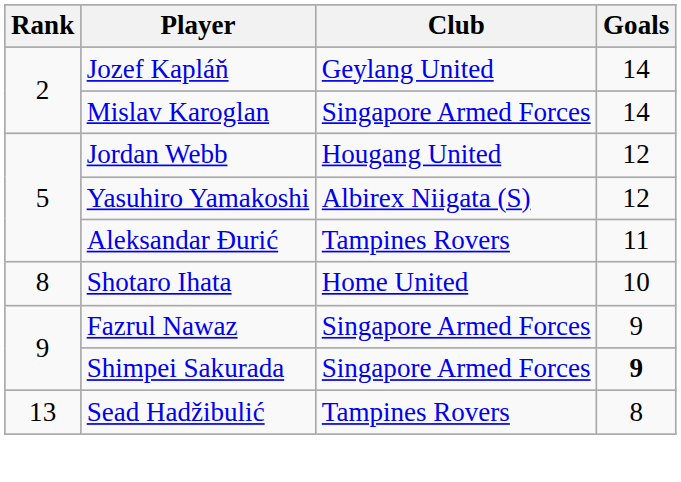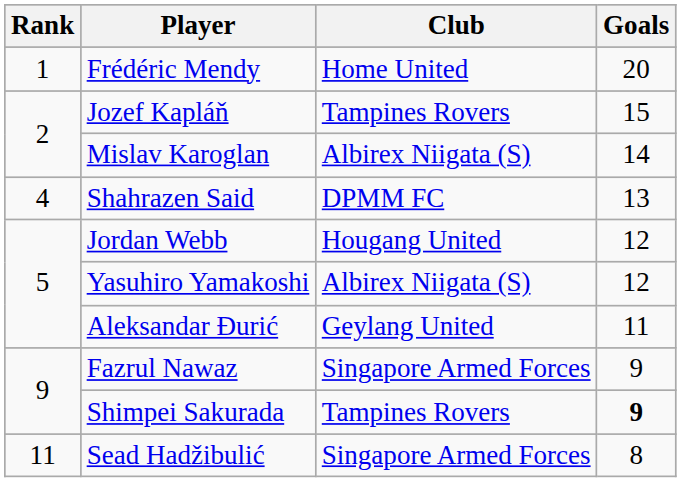 <table class="wikitable" style="text-align:center">
 <tr>
 <th>Rank</th>
 <th>Player</th>
 <th>Club</th>
 <th>Goals</th>
 </tr>
 <tr>
+<td>1</td>
+<td align="left"> <a href='#'>Frédéric Mendy</a></td>
+<td align="left"><a href='#'>Home United</a></td>
+<td>20</td>
+</tr>
+<tr>
 <td rowspan=2>2</td>
 <td align="left"> <a href='#'>Jozef Kapláň</a></td>
-<td align="left"><a href='#'>Geylang United</a></td>
+<td align="left"><a href='#'>Tampines Rovers</a></td>
+<td>15</td>
+</tr>
+<tr>
+<td align="left"> <a href='#'>Mislav Karoglan</a></td>
+<td align="left"> <a href='#'>Albirex Niigata (S)</a></td>
 <td>14</td>
 </tr>
 <tr>
-<td align="left"> <a href='#'>Mislav Karoglan</a></td>
-<td align="left"><a href='#'>Singapore Armed Forces</a></td>
-<td>14</td>
+<td>4</td>
+<td align="left"> <a href='#'>Shahrazen Said</a></td>
+<td align="left"> <a href='#'>DPMM FC</a></td>
+<td>13</td>
 </tr>
 <tr>
 <td rowspan=3>5</td>
 <td align="left"> <a href='#'>Jordan Webb</a></td>
 <td align="left"><a href='#'>Hougang United</a></td>
 <td>12</td>
 </tr>
 <tr>
 <td align="left"> <a href='#'>Yasuhiro Yamakoshi</a></td>
 <td align="left"> <a href='#'>Albirex Niigata (S)</a></td>
 <td>12</td>
 </tr>
 <tr>
 <td align="left"><a href='#'>Aleksandar Đurić</a></td>
-<td align="left"><a href='#'>Tampines Rovers</a></td>
+<td align="left"><a href='#'>Geylang United</a></td>
 <td>11</td>
-</tr>
-<tr>
-<td>8</td>
-<td align="left"> <a href='#'>Shotaro Ihata</a></td>
-<td align="left"><a href='#'>Home United</a></td>
-<td>10</td>
 </tr>
 <tr>
 <td rowspan=2>9</td>
 <td align="left"><a href='#'>Fazrul Nawaz</a></td>
 <td align="left"><a href='#'>Singapore Armed Forces</a></td>
 <td>9</td>
 </tr>
 <tr>
 <td align="left"> <a href='#'>Shimpei Sakurada</a></td>
-<td align="left"><a href='#'>Singapore Armed Forces</a></td>
+<td align="left"><a href='#'>Tampines Rovers</a></td>
 <td><strong>9</strong></td>
 </tr>
 <tr>
-<td>13</td>
+<td>11</td>
 <td align="left"> <a href='#'>Sead Hadžibulić</a></td>
-<td align="left"><a href='#'>Tampines Rovers</a></td>
+<td align="left"><a href='#'>Singapore Armed Forces</a></td>
 <td>8</td>
 </tr>
 </table>
